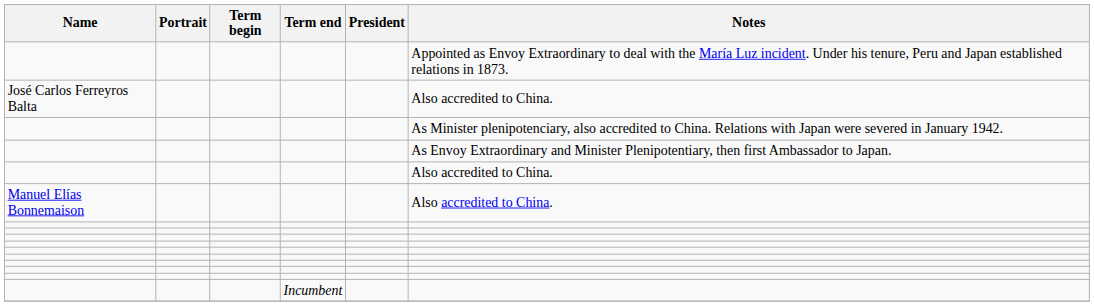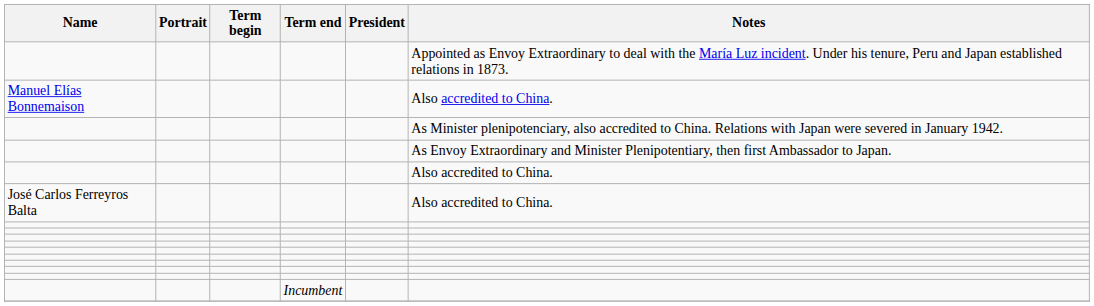 <table class="wikitable sortable"  text-align:center;">
 <tr>
 <th>Name</th>
 <th class="unsortable">Portrait</th>
 <th>Term begin</th>
 <th>Term end</th>
 <th>President</th>
 <th class="unsortable">Notes</th>
 </tr>
 <tr>
 <td></td>
 <td></td>
 <td></td>
 <td></td>
 <td></td>
 <td>Appointed as Envoy Extraordinary to deal with the <a href='#'>María Luz incident</a>. Under his tenure, Peru and Japan established relations in 1873.</td>
 </tr>
 <tr>
-<td>José Carlos Ferreyros Balta</td>
+<td><a href='#'>Manuel Elías Bonnemaison</a></td>
 <td></td>
 <td></td>
 <td></td>
 <td></td>
-<td>Also accredited to China.</td>
+<td>Also <a href='#'>accredited to China</a>.</td>
 </tr>
 <tr>
 <td></td>
 <td></td>
 <td></td>
 <td></td>
 <td></td>
 <td>As Minister plenipotenciary, also accredited to China. Relations with Japan were severed in January 1942.</td>
 </tr>
 <tr>
 <td></td>
 <td></td>
 <td></td>
 <td></td>
 <td></td>
 <td>As Envoy Extraordinary and Minister Plenipotentiary, then first Ambassador to Japan.</td>
 </tr>
 <tr>
 <td></td>
 <td></td>
 <td></td>
 <td></td>
 <td></td>
 <td>Also accredited to China.</td>
 </tr>
 <tr>
-<td><a href='#'>Manuel Elías Bonnemaison</a></td>
+<td>José Carlos Ferreyros Balta</td>
 <td></td>
 <td></td>
 <td></td>
 <td></td>
-<td>Also <a href='#'>accredited to China</a>.</td>
+<td>Also accredited to China.</td>
 </tr>
 <tr>
 <td></td>
 <td></td>
 <td></td>
 <td></td>
 <td></td>
 <td></td>
 </tr>
 <tr>
 <td></td>
 <td></td>
 <td></td>
 <td></td>
 <td></td>
 <td></td>
 </tr>
 <tr>
 <td></td>
 <td></td>
 <td></td>
 <td></td>
 <td></td>
 <td></td>
 </tr>
 <tr>
 <td></td>
 <td></td>
 <td></td>
 <td></td>
 <td></td>
 <td></td>
 </tr>
 <tr>
 <td></td>
 <td></td>
 <td></td>
 <td></td>
 <td></td>
 <td></td>
 </tr>
 <tr>
 <td></td>
 <td></td>
 <td></td>
 <td></td>
 <td></td>
 <td></td>
 </tr>
 <tr>
 <td></td>
 <td></td>
 <td></td>
 <td></td>
 <td></td>
 <td></td>
 </tr>
 <tr>
 <td></td>
 <td></td>
 <td></td>
 <td></td>
 <td></td>
 <td></td>
 </tr>
 <tr>
 <td></td>
 <td></td>
 <td></td>
 <td></td>
 <td></td>
 <td></td>
 </tr>
 <tr>
 <td></td>
 <td></td>
 <td></td>
 <td><em>Incumbent</em></td>
 <td></td>
 <td></td>
 </tr>
 <tr>
 </tr>
 </table>
